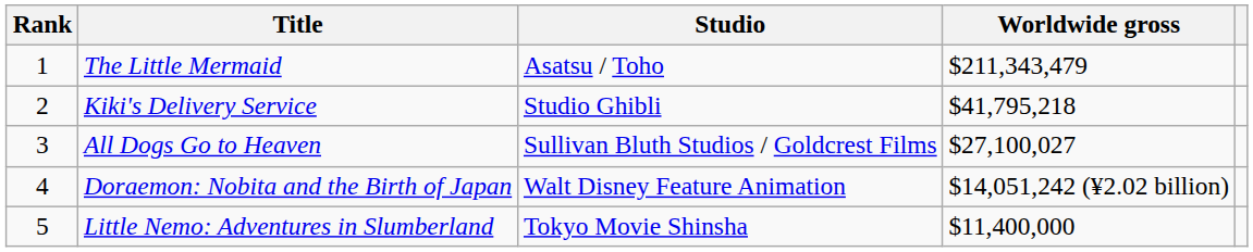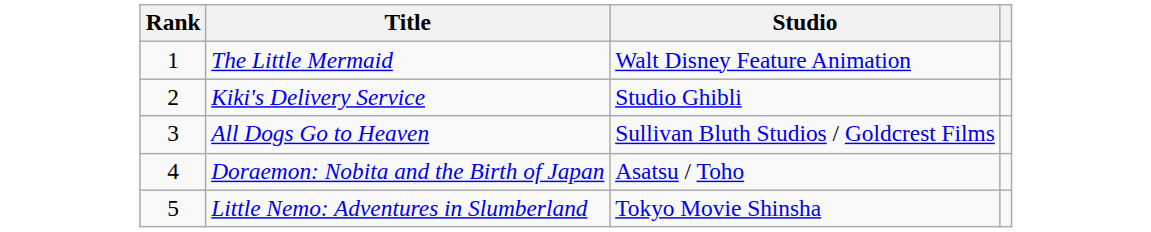 <table class="wikitable sortable" style="margin:auto; margin:auto;">
 <tr>
 <th>Rank</th>
 <th>Title</th>
 <th>Studio</th>
-<th>Worldwide gross</th>
 <th class="unsortable"></th>
 </tr>
 <tr>
 <td align="center">1</td>
 <td><em><a href='#'>The Little Mermaid</a></em></td>
-<td><a href='#'>Asatsu</a> / <a href='#'>Toho</a></td>
-<td>$211,343,479</td>
+<td><a href='#'>Walt Disney Feature Animation</a></td>
 <td></td>
 </tr>
 <tr>
 <td align="center">2</td>
 <td><em><a href='#'>Kiki's Delivery Service</a></em></td>
 <td><a href='#'>Studio Ghibli</a></td>
-<td>$41,795,218</td>
 <td></td>
 </tr>
 <tr>
 <td align="center">3</td>
 <td><em><a href='#'>All Dogs Go to Heaven</a></em></td>
 <td><a href='#'>Sullivan Bluth Studios</a> / <a href='#'>Goldcrest Films</a></td>
-<td>$27,100,027</td>
 <td></td>
 </tr>
 <tr>
 <td align="center">4</td>
 <td><em><a href='#'>Doraemon: Nobita and the Birth of Japan</a></em></td>
-<td><a href='#'>Walt Disney Feature Animation</a></td>
-<td>$14,051,242 (¥2.02 billion)</td>
+<td><a href='#'>Asatsu</a> / <a href='#'>Toho</a></td>
 <td></td>
 </tr>
 <tr>
 <td align="center">5</td>
 <td><em><a href='#'>Little Nemo: Adventures in Slumberland</a></em></td>
 <td><a href='#'>Tokyo Movie Shinsha</a></td>
-<td>$11,400,000</td>
 <td></td>
 </tr>
 </table>
